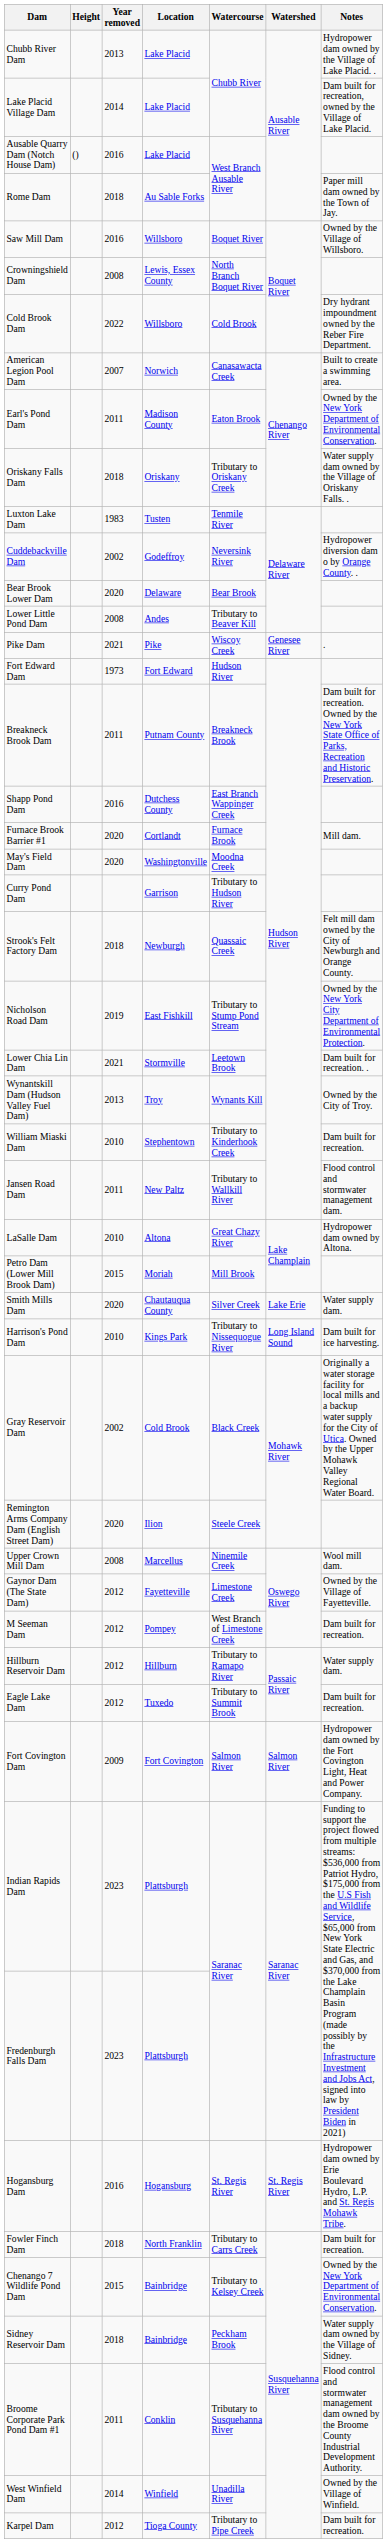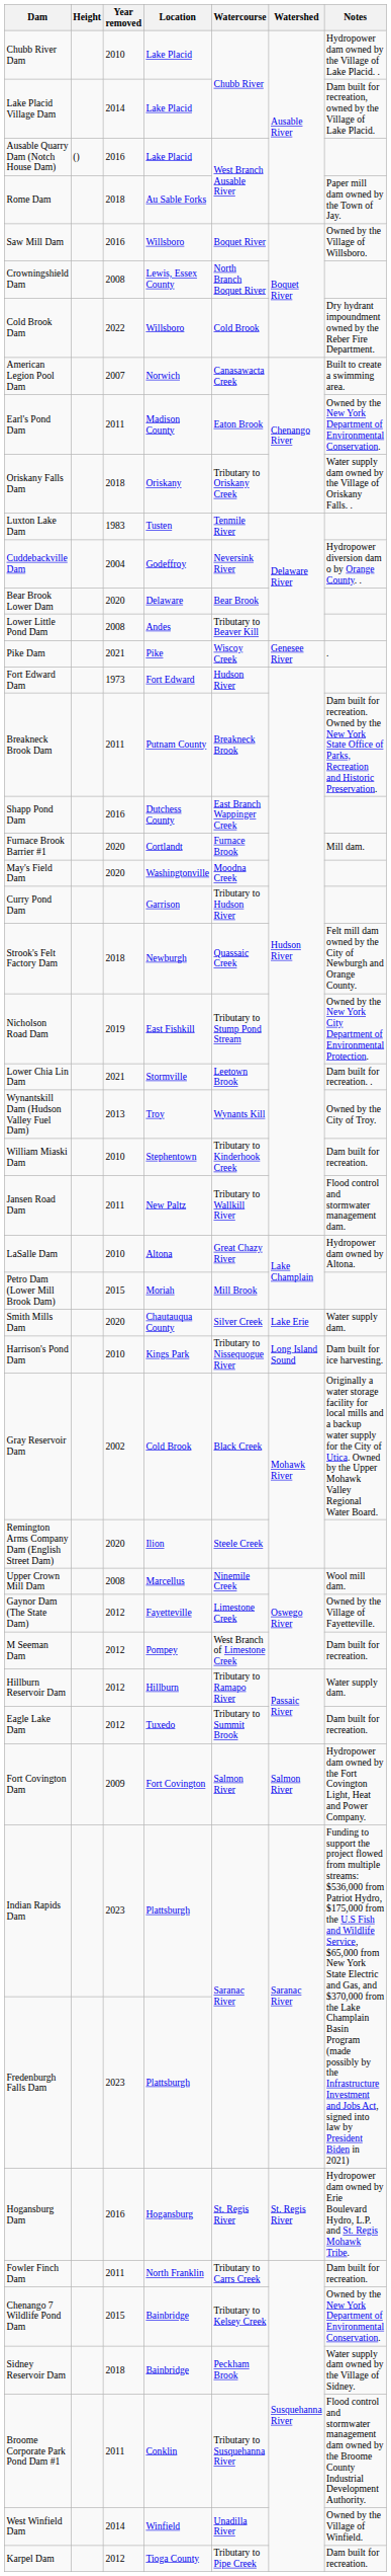 <table class="wikitable sortable">
 <tr>
 <th>Dam</th>
 <th>Height</th>
 <th>Year removed</th>
 <th>Location</th>
 <th>Watercourse</th>
 <th>Watershed</th>
 <th>Notes</th>
 </tr>
 <tr>
 <td>Chubb River Dam</td>
 <td></td>
-<td>2013</td>
+<td>2010</td>
 <td><a href='#'>Lake Placid</a><br></td>
 <td rowspan=2><a href='#'>Chubb River</a></td>
 <td rowspan=4><a href='#'>Ausable River</a></td>
 <td>Hydropower dam owned by the Village of Lake Placid. .</td>
 </tr>
 <tr>
 <td>Lake Placid Village Dam</td>
 <td></td>
 <td>2014</td>
 <td><a href='#'>Lake Placid</a><br></td>
 <td>Dam built for recreation, owned by the Village of Lake Placid.</td>
 </tr>
 <tr>
 <td>Ausable Quarry Dam (Notch House Dam)</td>
 <td> ()</td>
 <td>2016</td>
 <td><a href='#'>Lake Placid</a><br></td>
 <td rowspan=2><a href='#'>West Branch Ausable River</a></td>
 <td></td>
 </tr>
 <tr>
 <td>Rome Dam</td>
 <td></td>
 <td>2018</td>
 <td><a href='#'>Au Sable Forks</a><br></td>
 <td>Paper mill dam owned by the Town of Jay.</td>
 </tr>
 <tr>
 <td>Saw Mill Dam</td>
 <td></td>
 <td>2016</td>
 <td><a href='#'>Willsboro</a><br></td>
 <td><a href='#'>Boquet River</a></td>
 <td rowspan=3><a href='#'>Boquet River</a></td>
 <td>Owned by the Village of Willsboro.</td>
 </tr>
 <tr>
 <td>Crowningshield Dam</td>
 <td></td>
 <td>2008</td>
 <td><a href='#'>Lewis, Essex County</a><br></td>
 <td><a href='#'>North Branch Boquet River</a></td>
 <td></td>
 </tr>
 <tr>
 <td>Cold Brook Dam</td>
 <td></td>
 <td>2022</td>
 <td><a href='#'>Willsboro</a><br></td>
 <td><a href='#'>Cold Brook</a></td>
 <td>Dry hydrant impoundment owned by the Reber Fire Department.</td>
 </tr>
 <tr>
 <td>American Legion Pool Dam</td>
 <td></td>
 <td>2007</td>
 <td><a href='#'>Norwich</a><br></td>
 <td><a href='#'>Canasawacta Creek</a></td>
 <td rowspan=3><a href='#'>Chenango River</a></td>
 <td>Built to create a swimming area.</td>
 </tr>
 <tr>
 <td>Earl's Pond Dam</td>
 <td></td>
 <td>2011</td>
 <td><a href='#'>Madison County</a><br></td>
 <td><a href='#'>Eaton Brook</a></td>
 <td>Owned by the <a href='#'>New York Department of Environmental Conservation</a>.</td>
 </tr>
 <tr>
 <td>Oriskany Falls Dam</td>
 <td></td>
 <td>2018</td>
 <td><a href='#'>Oriskany</a><br></td>
 <td>Tributary to <a href='#'>Oriskany Creek</a></td>
 <td>Water supply dam owned by the Village of Oriskany Falls. .</td>
 </tr>
 <tr>
 <td>Luxton Lake Dam</td>
 <td></td>
 <td>1983</td>
 <td><a href='#'>Tusten</a><br></td>
 <td><a href='#'>Tenmile River</a></td>
 <td rowspan=4><a href='#'>Delaware River</a></td>
 <td></td>
 </tr>
 <tr>
 <td><a href='#'>Cuddebackville Dam</a></td>
 <td></td>
-<td>2002</td>
+<td>2004</td>
 <td><a href='#'>Godeffroy</a><br></td>
 <td><a href='#'>Neversink River</a></td>
 <td>Hydropower diversion dam o by <a href='#'>Orange County</a>. .</td>
 </tr>
 <tr>
 <td>Bear Brook Lower Dam</td>
 <td></td>
 <td>2020</td>
 <td><a href='#'>Delaware</a><br></td>
 <td><a href='#'>Bear Brook</a></td>
 <td></td>
 </tr>
 <tr>
 <td>Lower Little Pond Dam</td>
 <td></td>
 <td>2008</td>
 <td><a href='#'>Andes</a><br></td>
 <td>Tributary to <a href='#'>Beaver Kill</a></td>
 <td></td>
 </tr>
 <tr>
 <td>Pike Dam</td>
 <td></td>
 <td>2021</td>
 <td><a href='#'>Pike</a><br></td>
 <td><a href='#'>Wiscoy Creek</a></td>
 <td><a href='#'>Genesee River</a></td>
 <td>.</td>
 </tr>
 <tr>
 <td>Fort Edward Dam</td>
 <td></td>
 <td>1973</td>
 <td><a href='#'>Fort Edward</a><br></td>
 <td><a href='#'>Hudson River</a></td>
 <td rowspan=12><a href='#'>Hudson River</a></td>
 <td></td>
 </tr>
 <tr>
 <td>Breakneck Brook Dam</td>
 <td></td>
 <td>2011</td>
 <td><a href='#'>Putnam County</a><br></td>
 <td><a href='#'>Breakneck Brook</a></td>
 <td>Dam built for recreation. Owned by the <a href='#'>New York State Office of Parks, Recreation and Historic Preservation</a>.</td>
 </tr>
 <tr>
 <td>Shapp Pond Dam</td>
 <td></td>
 <td>2016</td>
 <td><a href='#'>Dutchess County</a><br></td>
 <td><a href='#'>East Branch Wappinger Creek</a></td>
 <td></td>
 </tr>
 <tr>
 <td>Furnace Brook Barrier #1</td>
 <td></td>
 <td>2020</td>
 <td><a href='#'>Cortlandt</a><br></td>
 <td><a href='#'>Furnace Brook</a></td>
 <td>Mill dam.</td>
 </tr>
 <tr>
 <td>May's Field Dam</td>
 <td></td>
 <td>2020</td>
 <td><a href='#'>Washingtonville</a><br></td>
 <td><a href='#'>Moodna Creek</a></td>
 <td></td>
 </tr>
 <tr>
 <td>Curry Pond Dam</td>
 <td></td>
 <td></td>
 <td><a href='#'>Garrison</a><br></td>
 <td>Tributary to <a href='#'>Hudson River</a></td>
 <td></td>
 </tr>
 <tr>
 <td>Strook's Felt Factory Dam</td>
 <td></td>
 <td>2018</td>
 <td><a href='#'>Newburgh</a><br></td>
 <td><a href='#'>Quassaic Creek</a></td>
 <td>Felt mill dam owned by the City of Newburgh and Orange County.</td>
 </tr>
 <tr>
 <td>Nicholson Road Dam</td>
 <td></td>
 <td>2019</td>
 <td><a href='#'>East Fishkill</a><br></td>
 <td>Tributary to <a href='#'>Stump Pond Stream</a></td>
 <td>Owned by the <a href='#'>New York City Department of Environmental Protection</a>.</td>
 </tr>
 <tr>
 <td>Lower Chia Lin Dam</td>
 <td></td>
 <td>2021</td>
 <td><a href='#'>Stormville</a><br></td>
 <td><a href='#'>Leetown Brook</a></td>
 <td>Dam built for recreation. .</td>
 </tr>
 <tr>
 <td>Wynantskill Dam (Hudson Valley Fuel Dam)</td>
 <td></td>
 <td>2013</td>
 <td><a href='#'>Troy</a><br></td>
 <td><a href='#'>Wynants Kill</a></td>
 <td>Owned by the City of Troy.</td>
 </tr>
 <tr>
 <td>William Miaski Dam</td>
 <td></td>
 <td>2010</td>
 <td><a href='#'>Stephentown</a><br></td>
 <td>Tributary to <a href='#'>Kinderhook Creek</a></td>
 <td>Dam built for recreation.</td>
 </tr>
 <tr>
 <td>Jansen Road Dam</td>
 <td></td>
 <td>2011</td>
 <td><a href='#'>New Paltz</a><br></td>
 <td>Tributary to <a href='#'>Wallkill River</a></td>
 <td>Flood control and stormwater management dam.</td>
 </tr>
 <tr>
 <td>LaSalle Dam</td>
 <td></td>
 <td>2010</td>
 <td><a href='#'>Altona</a><br></td>
 <td><a href='#'>Great Chazy River</a></td>
 <td rowspan=2><a href='#'>Lake Champlain</a></td>
 <td>Hydropower dam owned by Altona.</td>
 </tr>
 <tr>
 <td>Petro Dam (Lower Mill Brook Dam)</td>
 <td></td>
 <td>2015</td>
 <td><a href='#'>Moriah</a><br></td>
 <td><a href='#'>Mill Brook</a></td>
 <td></td>
 </tr>
 <tr>
 <td>Smith Mills Dam</td>
 <td></td>
 <td>2020</td>
 <td><a href='#'>Chautauqua County</a><br></td>
 <td><a href='#'>Silver Creek</a></td>
 <td><a href='#'>Lake Erie</a></td>
 <td>Water supply dam.</td>
 </tr>
 <tr>
 <td>Harrison's Pond Dam</td>
 <td></td>
 <td>2010</td>
 <td><a href='#'>Kings Park</a><br></td>
 <td>Tributary to <a href='#'>Nissequogue River</a></td>
 <td><a href='#'>Long Island Sound</a></td>
 <td>Dam built for ice harvesting.</td>
 </tr>
 <tr>
 <td>Gray Reservoir Dam</td>
 <td></td>
 <td>2002</td>
 <td><a href='#'>Cold Brook</a><br></td>
 <td><a href='#'>Black Creek</a></td>
 <td rowspan=2><a href='#'>Mohawk River</a></td>
 <td>Originally a water storage facility for local mills and a backup water supply for the City of <a href='#'>Utica</a>. Owned by the Upper Mohawk Valley Regional Water Board.</td>
 </tr>
 <tr>
 <td>Remington Arms Company Dam (English Street Dam)</td>
 <td></td>
 <td>2020</td>
 <td><a href='#'>Ilion</a><br></td>
 <td><a href='#'>Steele Creek</a></td>
 <td></td>
 </tr>
 <tr>
 <td>Upper Crown Mill Dam</td>
 <td></td>
 <td>2008</td>
 <td><a href='#'>Marcellus</a><br></td>
 <td><a href='#'>Ninemile Creek</a></td>
 <td rowspan=3><a href='#'>Oswego River</a></td>
 <td>Wool mill dam.</td>
 </tr>
 <tr>
 <td>Gaynor Dam (The State Dam)</td>
 <td></td>
 <td>2012</td>
 <td><a href='#'>Fayetteville</a><br></td>
 <td><a href='#'>Limestone Creek</a></td>
 <td>Owned by the Village of Fayetteville.</td>
 </tr>
 <tr>
 <td>M Seeman Dam</td>
 <td></td>
 <td>2012</td>
 <td><a href='#'>Pompey</a><br></td>
 <td>West Branch of <a href='#'>Limestone Creek</a></td>
 <td>Dam built for recreation.</td>
 </tr>
 <tr>
 <td>Hillburn Reservoir Dam</td>
 <td></td>
 <td>2012</td>
 <td><a href='#'>Hillburn</a><br></td>
 <td>Tributary to <a href='#'>Ramapo River</a></td>
 <td rowspan=2><a href='#'>Passaic River</a></td>
 <td>Water supply dam.</td>
 </tr>
 <tr>
 <td>Eagle Lake Dam</td>
 <td></td>
 <td>2012</td>
 <td><a href='#'>Tuxedo</a><br></td>
 <td>Tributary to <a href='#'>Summit Brook</a></td>
 <td>Dam built for recreation.</td>
 </tr>
 <tr>
 <td>Fort Covington Dam</td>
 <td></td>
 <td>2009</td>
 <td><a href='#'>Fort Covington</a><br></td>
 <td><a href='#'>Salmon River</a></td>
 <td><a href='#'>Salmon River</a></td>
 <td>Hydropower dam owned by the Fort Covington Light, Heat and Power Company.</td>
 </tr>
 <tr>
 <td>Indian Rapids Dam</td>
 <td></td>
 <td>2023</td>
 <td><a href='#'>Plattsburgh</a><br></td>
 <td rowspan=2><a href='#'>Saranac River</a></td>
 <td rowspan=2><a href='#'>Saranac River</a></td>
 <td rowspan=2>Funding to support the project flowed from multiple streams: $536,000 from Patriot Hydro, $175,000 from the <a href='#'>U.S Fish and Wildlife Service</a>, $65,000 from New York State Electric and Gas, and $370,000 from the Lake Champlain Basin Program (made possibly by the <a href='#'>Infrastructure Investment and Jobs Act</a>, signed into law by <a href='#'>President Biden</a> in 2021)</td>
 </tr>
 <tr>
 <td>Fredenburgh Falls Dam</td>
 <td></td>
 <td>2023</td>
 <td><a href='#'>Plattsburgh</a><br></td>
 </tr>
 <tr>
 <td>Hogansburg Dam</td>
 <td></td>
 <td>2016</td>
 <td><a href='#'>Hogansburg</a><br></td>
 <td><a href='#'>St. Regis River</a></td>
 <td><a href='#'>St. Regis River</a></td>
 <td>Hydropower dam owned by Erie Boulevard Hydro, L.P. and <a href='#'>St. Regis Mohawk Tribe</a>.</td>
 </tr>
 <tr>
 <td>Fowler Finch Dam</td>
 <td></td>
-<td>2018</td>
+<td>2011</td>
 <td><a href='#'>North Franklin</a><br></td>
 <td>Tributary to <a href='#'>Carrs Creek</a></td>
 <td rowspan=6><a href='#'>Susquehanna River</a></td>
 <td>Dam built for recreation.</td>
 </tr>
 <tr>
 <td>Chenango 7 Wildlife Pond Dam</td>
 <td></td>
 <td>2015</td>
 <td><a href='#'>Bainbridge</a><br></td>
 <td>Tributary to <a href='#'>Kelsey Creek</a></td>
 <td>Owned by the <a href='#'>New York Department of Environmental Conservation</a>.</td>
 </tr>
 <tr>
 <td>Sidney Reservoir Dam</td>
 <td></td>
 <td>2018</td>
 <td><a href='#'>Bainbridge</a><br></td>
 <td><a href='#'>Peckham Brook</a></td>
 <td>Water supply dam owned by the Village of Sidney.</td>
 </tr>
 <tr>
 <td>Broome Corporate Park Pond Dam #1</td>
 <td></td>
 <td>2011</td>
 <td><a href='#'>Conklin</a><br></td>
 <td>Tributary to <a href='#'>Susquehanna River</a></td>
 <td>Flood control and stormwater management dam owned by the Broome County Industrial Development Authority.</td>
 </tr>
 <tr>
 <td>West Winfield Dam</td>
 <td></td>
 <td>2014</td>
 <td><a href='#'>Winfield</a><br></td>
 <td><a href='#'>Unadilla River</a></td>
 <td>Owned by the Village of Winfield.</td>
 </tr>
 <tr>
 <td>Karpel Dam</td>
 <td></td>
 <td>2012</td>
 <td><a href='#'>Tioga County</a><br></td>
 <td>Tributary to <a href='#'>Pipe Creek</a></td>
 <td>Dam built for recreation.</td>
 </tr>
 </table>
